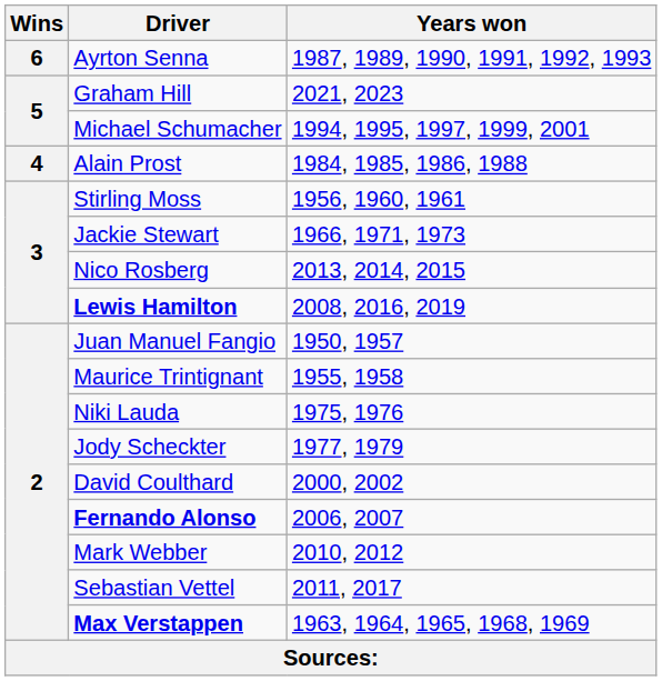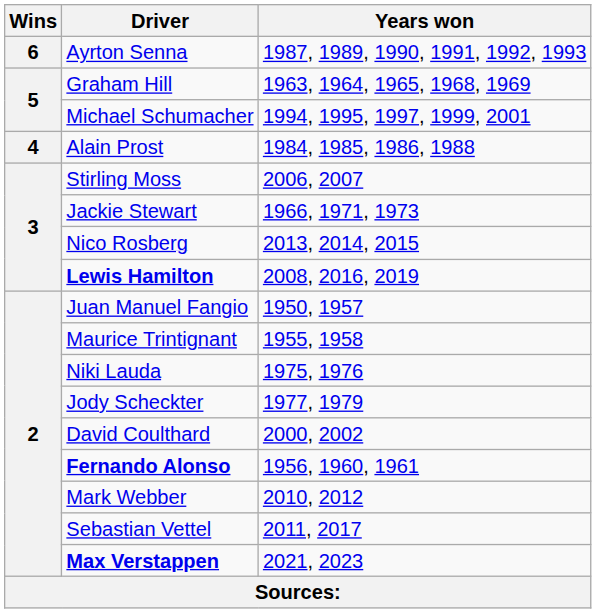 <table class="wikitable" style="font-size: 95%;">
 <tr>
 <th>Wins</th>
 <th>Driver</th>
 <th>Years won</th>
 </tr>
 <tr>
 <th>6</th>
 <td> <a href='#'>Ayrton Senna</a></td>
 <td><a href='#'>1987</a>, <a href='#'>1989</a>, <a href='#'>1990</a>, <a href='#'>1991</a>, <a href='#'>1992</a>, <a href='#'>1993</a></td>
 </tr>
 <tr>
 <th rowspan=2>5</th>
 <td> <a href='#'>Graham Hill</a></td>
-<td><a href='#'>2021</a>, <a href='#'>2023</a></td>
+<td><a href='#'>1963</a>, <a href='#'>1964</a>, <a href='#'>1965</a>, <a href='#'>1968</a>, <a href='#'>1969</a></td>
 </tr>
 <tr>
 <td> <a href='#'>Michael Schumacher</a></td>
 <td><a href='#'>1994</a>, <a href='#'>1995</a>, <a href='#'>1997</a>, <a href='#'>1999</a>, <a href='#'>2001</a></td>
 </tr>
 <tr>
 <th>4</th>
 <td><strong></strong> <a href='#'>Alain Prost</a></td>
 <td><a href='#'>1984</a>, <a href='#'>1985</a>, <a href='#'>1986</a>, <a href='#'>1988</a></td>
 </tr>
 <tr>
 <th rowspan=4>3</th>
 <td> <a href='#'>Stirling Moss</a></td>
-<td><a href='#'>1956</a>, <a href='#'>1960</a>, <a href='#'>1961</a></td>
+<td><a href='#'>2006</a>, <a href='#'>2007</a></td>
 </tr>
 <tr>
 <td> <a href='#'>Jackie Stewart</a></td>
 <td><a href='#'>1966</a>, <a href='#'>1971</a>, <a href='#'>1973</a></td>
 </tr>
 <tr>
 <td> <a href='#'>Nico Rosberg</a></td>
 <td><a href='#'>2013</a>, <a href='#'>2014</a>, <a href='#'>2015</a></td>
 </tr>
 <tr>
 <td> <strong><a href='#'>Lewis Hamilton</a></strong></td>
 <td><a href='#'>2008</a>, <a href='#'>2016</a>, <a href='#'>2019</a></td>
 </tr>
 <tr>
 <th rowspan=9>2</th>
 <td> <a href='#'>Juan Manuel Fangio</a></td>
 <td><a href='#'>1950</a>, <a href='#'>1957</a></td>
 </tr>
 <tr>
 <td> <a href='#'>Maurice Trintignant</a></td>
 <td><a href='#'>1955</a>, <a href='#'>1958</a></td>
 </tr>
 <tr>
 <td> <a href='#'>Niki Lauda</a></td>
 <td><a href='#'>1975</a>, <a href='#'>1976</a></td>
 </tr>
 <tr>
 <td> <a href='#'>Jody Scheckter</a></td>
 <td><a href='#'>1977</a>, <a href='#'>1979</a></td>
 </tr>
 <tr>
 <td> <a href='#'>David Coulthard</a></td>
 <td><a href='#'>2000</a>, <a href='#'>2002</a></td>
 </tr>
 <tr>
 <td> <strong><a href='#'>Fernando Alonso</a></strong></td>
-<td><a href='#'>2006</a>, <a href='#'>2007</a></td>
+<td><a href='#'>1956</a>, <a href='#'>1960</a>, <a href='#'>1961</a></td>
 </tr>
 <tr>
 <td> <a href='#'>Mark Webber</a></td>
 <td><a href='#'>2010</a>, <a href='#'>2012</a></td>
 </tr>
 <tr>
 <td> <a href='#'>Sebastian Vettel</a></td>
 <td><a href='#'>2011</a>, <a href='#'>2017</a></td>
 </tr>
 <tr>
 <td> <strong><a href='#'>Max Verstappen</a></strong></td>
-<td><a href='#'>1963</a>, <a href='#'>1964</a>, <a href='#'>1965</a>, <a href='#'>1968</a>, <a href='#'>1969</a></td>
+<td><a href='#'>2021</a>, <a href='#'>2023</a></td>
 </tr>
 <tr>
 <th colspan=3>Sources:</th>
 </tr>
 </table>
